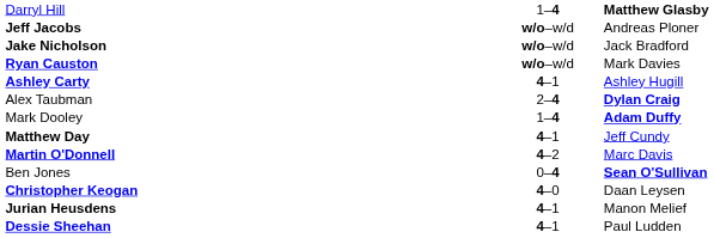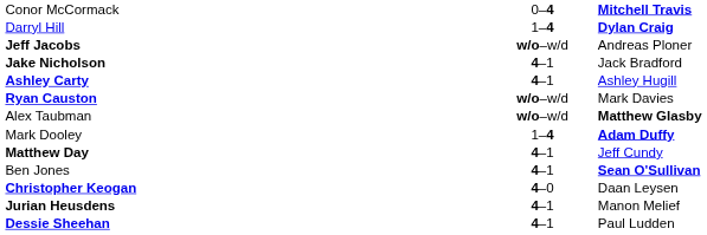 <table width="100%" cellspacing="1">
 <tr>
 <th width=45%></th>
 <th width=10%></th>
 <th width=45%></th>
 </tr>
 <tr>
+<td> Conor McCormack</td>
+<td align="center">0–<strong>4</strong></td>
+<td> <strong><a href='#'>Mitchell Travis</a></strong></td>
+</tr>
+<tr>
 <td> <a href='#'>Darryl Hill</a></td>
 <td align="center">1–<strong>4</strong></td>
-<td> <strong>Matthew Glasby</strong></td>
+<td> <strong><a href='#'>Dylan Craig</a></strong></td>
 </tr>
 <tr>
 <td> <strong>Jeff Jacobs</strong></td>
 <td align="center"><strong>w/o</strong>–w/d</td>
 <td> Andreas Ploner</td>
 </tr>
 <tr>
 <td> <strong>Jake Nicholson</strong></td>
-<td align="center"><strong>w/o</strong>–w/d</td>
+<td align="center"><strong>4</strong>–1</td>
 <td> Jack Bradford</td>
+</tr>
+<tr>
+<td> <strong><a href='#'>Ashley Carty</a></strong></td>
+<td align="center"><strong>4</strong>–1</td>
+<td> <a href='#'>Ashley Hugill</a></td>
 </tr>
 <tr>
 <td> <strong><a href='#'>Ryan Causton</a></strong></td>
 <td align="center"><strong>w/o</strong>–w/d</td>
 <td> Mark Davies</td>
 </tr>
 <tr>
-<td> <strong><a href='#'>Ashley Carty</a></strong></td>
-<td align="center"><strong>4</strong>–1</td>
-<td> <a href='#'>Ashley Hugill</a></td>
-</tr>
-<tr>
 <td> Alex Taubman</td>
-<td align="center">2–<strong>4</strong></td>
-<td> <strong><a href='#'>Dylan Craig</a></strong></td>
+<td align="center"><strong>w/o</strong>–w/d</td>
+<td> <strong>Matthew Glasby</strong></td>
 </tr>
 <tr>
 <td> Mark Dooley</td>
 <td align="center">1–<strong>4</strong></td>
 <td> <strong><a href='#'>Adam Duffy</a></strong></td>
 </tr>
 <tr>
 <td> <strong>Matthew Day</strong></td>
 <td align="center"><strong>4</strong>–1</td>
 <td> <a href='#'>Jeff Cundy</a></td>
 </tr>
 <tr>
-<td> <strong><a href='#'>Martin O'Donnell</a></strong></td>
-<td align="center"><strong>4</strong>–2</td>
-<td> <a href='#'>Marc Davis</a></td>
-</tr>
-<tr>
 <td> Ben Jones</td>
-<td align="center">0–<strong>4</strong></td>
+<td align="center"><strong>4</strong>–1</td>
 <td> <strong><a href='#'>Sean O'Sullivan</a></strong></td>
 </tr>
 <tr>
 <td> <strong><a href='#'>Christopher Keogan</a></strong></td>
 <td align="center"><strong>4</strong>–0</td>
 <td> Daan Leysen</td>
 </tr>
 <tr>
 <td> <strong>Jurian Heusdens</strong></td>
 <td align="center"><strong>4</strong>–1</td>
 <td> Manon Melief</td>
 </tr>
 <tr>
 <td> <strong><a href='#'>Dessie Sheehan</a></strong></td>
 <td align="center"><strong>4</strong>–1</td>
 <td> Paul Ludden</td>
 </tr>
 </table>
